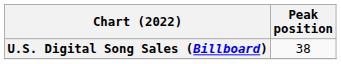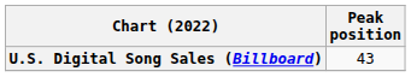 <table class="wikitable plainrowheaders" style="text-align:center">
 <tr>
 <th scope="col">Chart (2022)</th>
 <th scope="col">Peak<br>position</th>
 </tr>
 <tr>
 <th scope="row">U.S. Digital Song Sales (<em><a href='#'>Billboard</a></em>)</th>
-<td>38</td>
+<td>43</td>
 </tr>
 <tr>
 </tr>
 </table>
